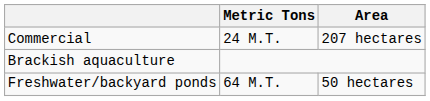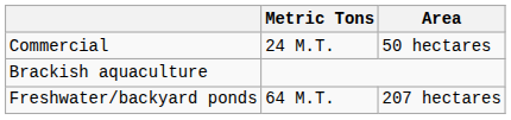 <table class="wikitable">
 <tr>
 <th></th>
 <th>Metric Tons</th>
 <th>Area</th>
 </tr>
 <tr>
 <td>Commercial</td>
 <td>24 M.T.</td>
-<td>207 hectares</td>
+<td>50 hectares</td>
 </tr>
 <tr>
 <td>Brackish aquaculture</td>
 </tr>
 <tr>
 <td>Freshwater/backyard ponds</td>
 <td>64 M.T.</td>
-<td>50 hectares</td>
+<td>207 hectares</td>
 </tr>
 </table>
